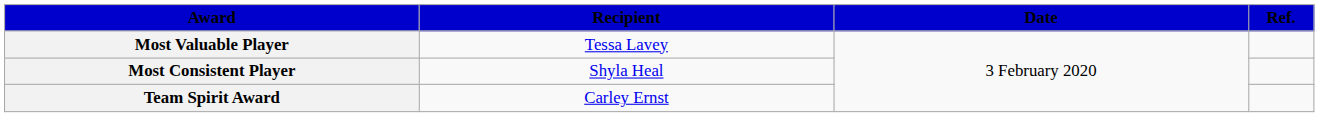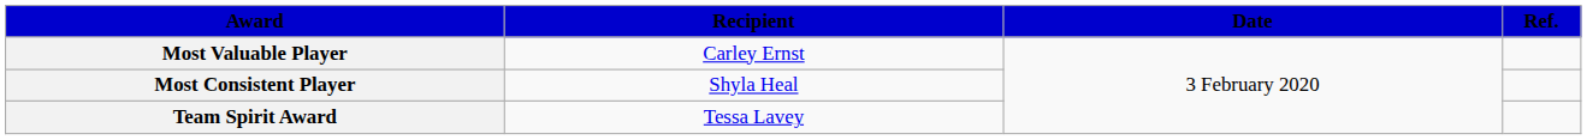 <table class="wikitable sortable sortable" style="text-align: center">
 <tr>
 <th style="background: #0000CD" width="10%"><span>Award</span></th>
 <th style="background: #0000CD" width="10%"><span>Recipient</span></th>
 <th style="background: #0000CD" width="10%"><span>Date</span></th>
 <th style="background: #0000CD" width="1%" class="unsortable"><span>Ref.</span></th>
 </tr>
 <tr>
 <th rowspan=1>Most Valuable Player</th>
-<td><a href='#'>Tessa Lavey</a></td>
+<td><a href='#'>Carley Ernst</a></td>
 <td rowspan=3>3 February 2020</td>
 <td></td>
 </tr>
 <tr>
 <th rowspan=1>Most Consistent Player</th>
 <td><a href='#'>Shyla Heal</a></td>
 <td></td>
 </tr>
 <tr>
 <th rowspan=1>Team Spirit Award</th>
-<td><a href='#'>Carley Ernst</a></td>
+<td><a href='#'>Tessa Lavey</a></td>
 <td></td>
 </tr>
 </table>
